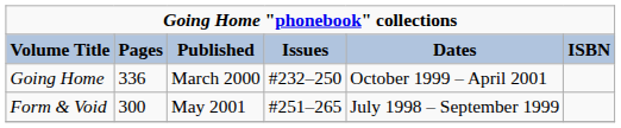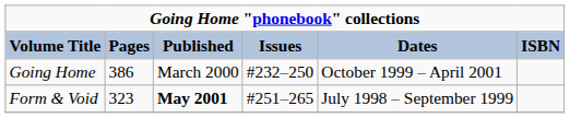 <table class="wikitable" style="float:right;margin-left:1em;">
 <tr>
 <td colspan="6" style="text-align:center;font-weight:bold;"><em>Going Home</em> "<a href='#'>phonebook</a>" collections</td>
 </tr>
 <tr>
 <th style="background:#B0C4DE;">Volume Title</th>
 <th style="background:#B0C4DE;">Pages</th>
 <th style="background:#B0C4DE;">Published</th>
 <th style="background:#B0C4DE;">Issues</th>
 <th style="background:#B0C4DE;">Dates</th>
 <th style="background:#B0C4DE;">ISBN</th>
 </tr>
 <tr>
 <td><em>Going Home</em></td>
-<td>336</td>
+<td>386</td>
 <td>March 2000</td>
 <td>#232–250</td>
 <td>October 1999 – April 2001</td>
 <td></td>
 </tr>
 <tr>
 <td><em>Form & Void</em></td>
-<td>300</td>
-<td>May 2001</td>
+<td>323</td>
+<td><strong>May 2001</strong></td>
 <td>#251–265</td>
 <td>July 1998 – September 1999</td>
 <td></td>
 </tr>
 <tr>
 </tr>
 </table>
